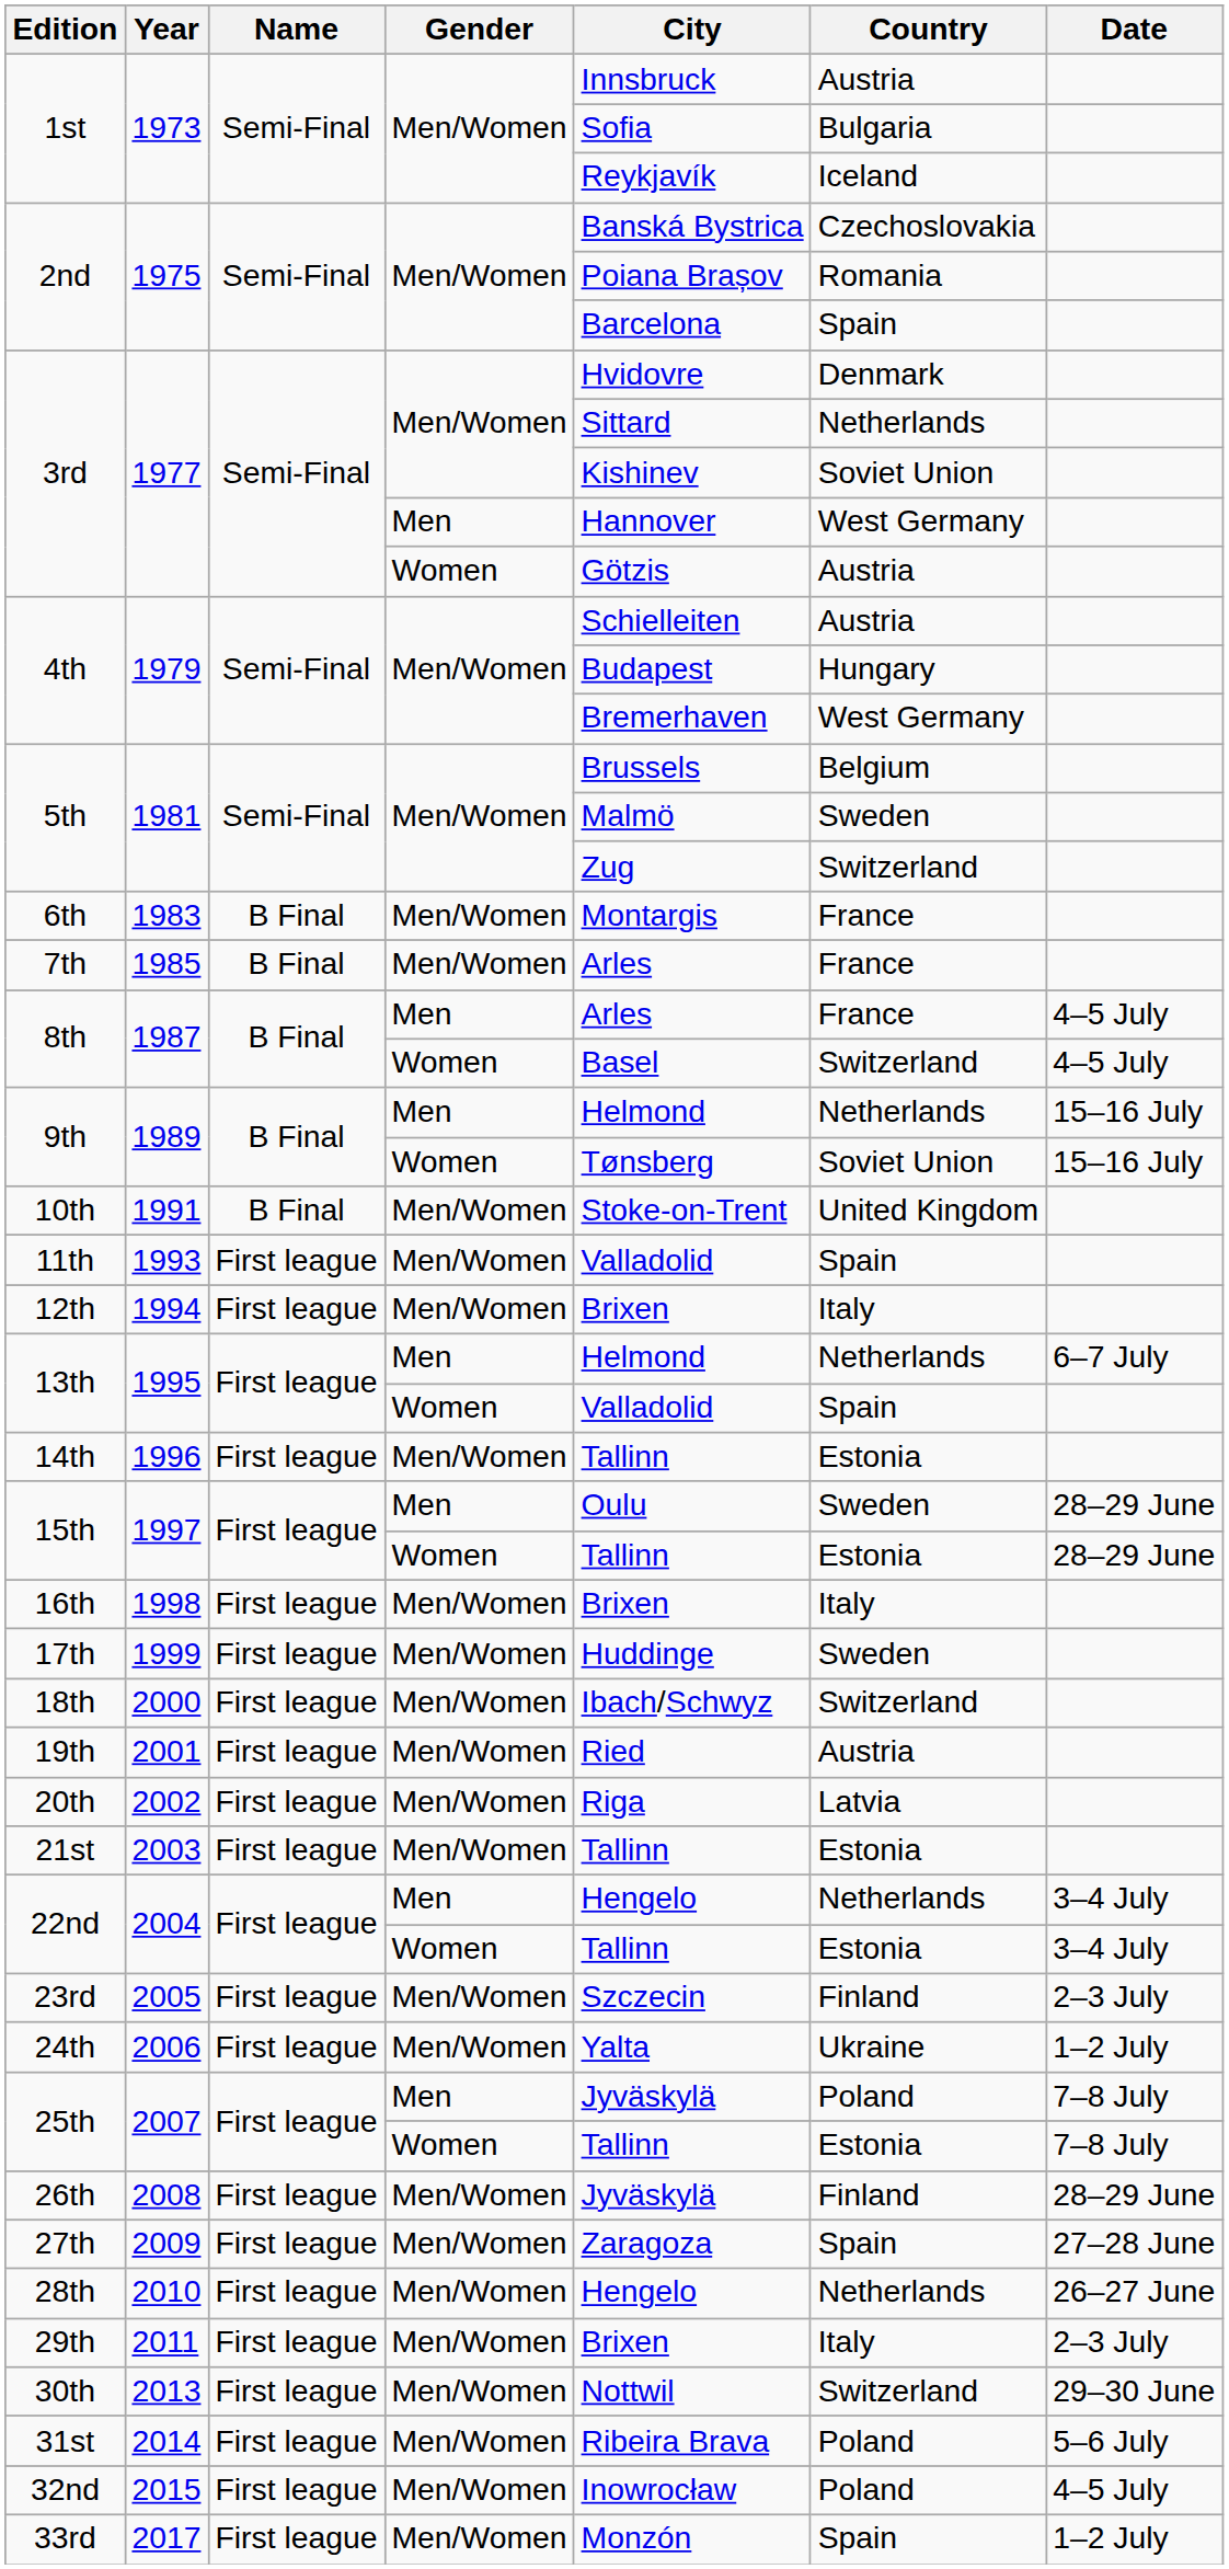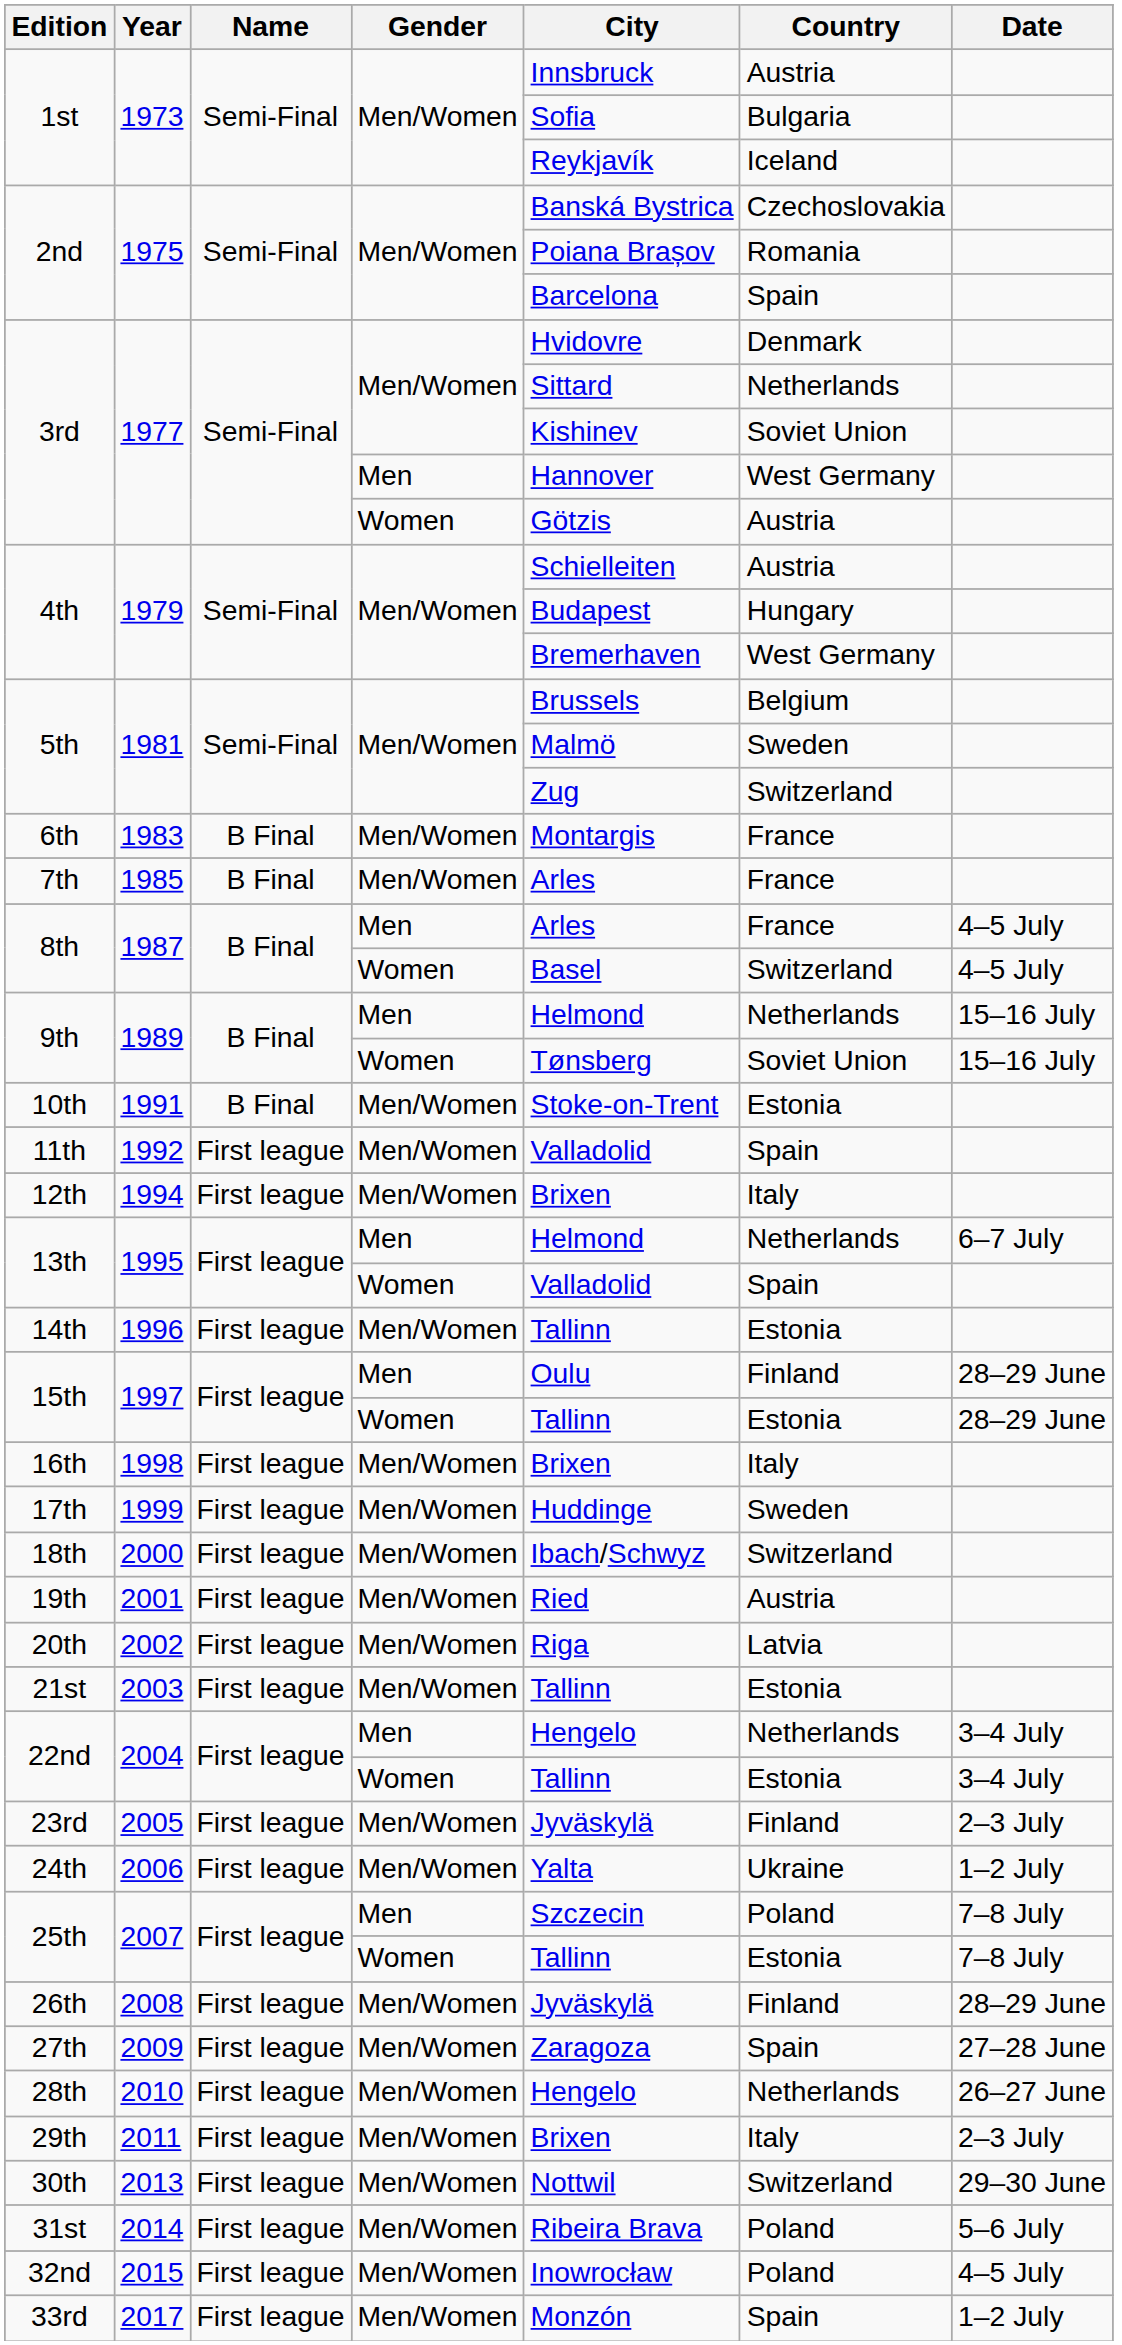 <table class=wikitable>
 <tr>
 <th>Edition</th>
 <th>Year</th>
 <th>Name</th>
 <th>Gender</th>
 <th>City</th>
 <th>Country</th>
 <th>Date</th>
 </tr>
 <tr>
 <td rowspan=3 align=center>1st</td>
 <td rowspan=3><a href='#'>1973</a></td>
 <td rowspan=3 align=center>Semi-Final</td>
 <td rowspan=3>Men/Women</td>
 <td><a href='#'>Innsbruck</a></td>
 <td>Austria</td>
 <td></td>
 </tr>
 <tr>
 <td><a href='#'>Sofia</a></td>
 <td>Bulgaria</td>
 <td></td>
 </tr>
 <tr>
 <td><a href='#'>Reykjavík</a></td>
 <td>Iceland</td>
 <td></td>
 </tr>
 <tr>
 <td rowspan=3 align=center>2nd</td>
 <td rowspan=3><a href='#'>1975</a></td>
 <td rowspan=3 align=center>Semi-Final</td>
 <td rowspan=3>Men/Women</td>
 <td><a href='#'>Banská Bystrica</a></td>
 <td>Czechoslovakia</td>
 <td></td>
 </tr>
 <tr>
 <td><a href='#'>Poiana Brașov</a></td>
 <td>Romania</td>
 <td></td>
 </tr>
 <tr>
 <td><a href='#'>Barcelona</a></td>
 <td>Spain</td>
 <td></td>
 </tr>
 <tr>
 <td rowspan=5 align=center>3rd</td>
 <td rowspan=5><a href='#'>1977</a></td>
 <td rowspan=5 align=center>Semi-Final</td>
 <td rowspan=3>Men/Women</td>
 <td><a href='#'>Hvidovre</a></td>
 <td>Denmark</td>
 <td></td>
 </tr>
 <tr>
 <td><a href='#'>Sittard</a></td>
 <td>Netherlands</td>
 <td></td>
 </tr>
 <tr>
 <td><a href='#'>Kishinev</a></td>
 <td>Soviet Union</td>
 <td></td>
 </tr>
 <tr>
 <td>Men</td>
 <td><a href='#'>Hannover</a></td>
 <td>West Germany</td>
 </tr>
 <tr>
 <td>Women</td>
 <td><a href='#'>Götzis</a></td>
 <td>Austria</td>
 <td></td>
 </tr>
 <tr>
 <td rowspan=3 align=center>4th</td>
 <td rowspan=3><a href='#'>1979</a></td>
 <td rowspan=3 align=center>Semi-Final</td>
 <td rowspan=3>Men/Women</td>
 <td><a href='#'>Schielleiten</a></td>
 <td>Austria</td>
 <td></td>
 </tr>
 <tr>
 <td><a href='#'>Budapest</a></td>
 <td>Hungary</td>
 <td></td>
 </tr>
 <tr>
 <td><a href='#'>Bremerhaven</a></td>
 <td>West Germany</td>
 <td></td>
 </tr>
 <tr>
 <td rowspan=3 align=center>5th</td>
 <td rowspan=3><a href='#'>1981</a></td>
 <td rowspan=3 align=center>Semi-Final</td>
 <td rowspan=3>Men/Women</td>
 <td><a href='#'>Brussels</a></td>
 <td>Belgium</td>
 <td></td>
 </tr>
 <tr>
 <td><a href='#'>Malmö</a></td>
 <td>Sweden</td>
 <td></td>
 </tr>
 <tr>
 <td><a href='#'>Zug</a></td>
 <td>Switzerland</td>
 <td></td>
 </tr>
 <tr>
 <td align=center>6th</td>
 <td><a href='#'>1983</a></td>
 <td align=center>B Final</td>
 <td>Men/Women</td>
 <td><a href='#'>Montargis</a></td>
 <td>France</td>
 <td></td>
 </tr>
 <tr>
 <td align=center>7th</td>
 <td><a href='#'>1985</a></td>
 <td align=center>B Final</td>
 <td>Men/Women</td>
 <td><a href='#'>Arles</a></td>
 <td>France</td>
 <td></td>
 </tr>
 <tr>
 <td rowspan=2 align=center>8th</td>
 <td rowspan=2><a href='#'>1987</a></td>
 <td rowspan=2 align=center>B Final</td>
 <td>Men</td>
 <td><a href='#'>Arles</a></td>
 <td>France</td>
 <td>4–5 July</td>
 </tr>
 <tr>
 <td>Women</td>
 <td><a href='#'>Basel</a></td>
 <td>Switzerland</td>
 <td>4–5 July</td>
 </tr>
 <tr>
 <td rowspan=2 align=center>9th</td>
 <td rowspan=2><a href='#'>1989</a></td>
 <td rowspan=2 align=center>B Final</td>
 <td>Men</td>
 <td><a href='#'>Helmond</a></td>
 <td>Netherlands</td>
 <td>15–16 July</td>
 </tr>
 <tr>
 <td>Women</td>
 <td><a href='#'>Tønsberg</a></td>
 <td>Soviet Union</td>
 <td>15–16 July</td>
 </tr>
 <tr>
 <td align=center>10th</td>
 <td><a href='#'>1991</a></td>
 <td align=center>B Final</td>
 <td>Men/Women</td>
 <td><a href='#'>Stoke-on-Trent</a></td>
-<td>United Kingdom</td>
+<td>Estonia</td>
 <td></td>
 </tr>
 <tr>
 <td align=center>11th</td>
-<td><a href='#'>1993</a></td>
+<td><a href='#'>1992</a></td>
 <td align=center>First league</td>
 <td>Men/Women</td>
 <td><a href='#'>Valladolid</a></td>
 <td>Spain</td>
 <td></td>
 </tr>
 <tr>
 <td align=center>12th</td>
 <td><a href='#'>1994</a></td>
 <td align=center>First league</td>
 <td>Men/Women</td>
 <td><a href='#'>Brixen</a></td>
 <td>Italy</td>
 <td></td>
 </tr>
 <tr>
 <td rowspan=2 align=center>13th</td>
 <td rowspan=2><a href='#'>1995</a></td>
 <td rowspan=2 align=center>First league</td>
 <td>Men</td>
 <td><a href='#'>Helmond</a></td>
 <td>Netherlands</td>
 <td>6–7 July</td>
 </tr>
 <tr>
 <td>Women</td>
 <td><a href='#'>Valladolid</a></td>
 <td>Spain</td>
 <td></td>
 </tr>
 <tr>
 <td align=center>14th</td>
 <td><a href='#'>1996</a></td>
 <td align=center>First league</td>
 <td>Men/Women</td>
 <td><a href='#'>Tallinn</a></td>
 <td>Estonia</td>
 <td></td>
 </tr>
 <tr>
 <td rowspan=2 align=center>15th</td>
 <td rowspan=2><a href='#'>1997</a></td>
 <td rowspan=2 align=center>First league</td>
 <td>Men</td>
 <td><a href='#'>Oulu</a></td>
-<td>Sweden</td>
+<td>Finland</td>
 <td>28–29 June</td>
 </tr>
 <tr>
 <td>Women</td>
 <td><a href='#'>Tallinn</a></td>
 <td>Estonia</td>
 <td>28–29 June</td>
 </tr>
 <tr>
 <td align=center>16th</td>
 <td><a href='#'>1998</a></td>
 <td align=center>First league</td>
 <td>Men/Women</td>
 <td><a href='#'>Brixen</a></td>
 <td>Italy</td>
 <td></td>
 </tr>
 <tr>
 <td align=center>17th</td>
 <td><a href='#'>1999</a></td>
 <td align=center>First league</td>
 <td>Men/Women</td>
 <td><a href='#'>Huddinge</a></td>
 <td>Sweden</td>
 <td></td>
 </tr>
 <tr>
 <td align=center>18th</td>
 <td><a href='#'>2000</a></td>
 <td align=center>First league</td>
 <td>Men/Women</td>
 <td><a href='#'>Ibach</a>/<a href='#'>Schwyz</a></td>
 <td>Switzerland</td>
 <td></td>
 </tr>
 <tr>
 <td align=center>19th</td>
 <td><a href='#'>2001</a></td>
 <td align=center>First league</td>
 <td>Men/Women</td>
 <td><a href='#'>Ried</a></td>
 <td>Austria</td>
 <td></td>
 </tr>
 <tr>
 <td align=center>20th</td>
 <td><a href='#'>2002</a></td>
 <td align=center>First league</td>
 <td>Men/Women</td>
 <td><a href='#'>Riga</a></td>
 <td>Latvia</td>
 <td></td>
 </tr>
 <tr>
 <td align=center>21st</td>
 <td><a href='#'>2003</a></td>
 <td align=center>First league</td>
 <td>Men/Women</td>
 <td><a href='#'>Tallinn</a></td>
 <td>Estonia</td>
 <td></td>
 </tr>
 <tr>
 <td rowspan=2 align=center>22nd</td>
 <td rowspan=2><a href='#'>2004</a></td>
 <td rowspan=2 align=center>First league</td>
 <td>Men</td>
 <td><a href='#'>Hengelo</a></td>
 <td>Netherlands</td>
 <td>3–4 July</td>
 </tr>
 <tr>
 <td>Women</td>
 <td><a href='#'>Tallinn</a></td>
 <td>Estonia</td>
 <td>3–4 July</td>
 </tr>
 <tr>
 <td align=center>23rd</td>
 <td><a href='#'>2005</a></td>
 <td align=center>First league</td>
 <td>Men/Women</td>
-<td><a href='#'>Szczecin</a></td>
+<td><a href='#'>Jyväskylä</a></td>
 <td>Finland</td>
 <td>2–3 July</td>
 </tr>
 <tr>
 <td align=center>24th</td>
 <td><a href='#'>2006</a></td>
 <td align=center>First league</td>
 <td>Men/Women</td>
 <td><a href='#'>Yalta</a></td>
 <td>Ukraine</td>
 <td>1–2 July</td>
 </tr>
 <tr>
 <td rowspan=2 align=center>25th</td>
 <td rowspan=2><a href='#'>2007</a></td>
 <td rowspan=2 align=center>First league</td>
 <td>Men</td>
-<td><a href='#'>Jyväskylä</a></td>
+<td><a href='#'>Szczecin</a></td>
 <td>Poland</td>
 <td>7–8 July</td>
 </tr>
 <tr>
 <td>Women</td>
 <td><a href='#'>Tallinn</a></td>
 <td>Estonia</td>
 <td>7–8 July</td>
 </tr>
 <tr>
 <td align=center>26th</td>
 <td><a href='#'>2008</a></td>
 <td align=center>First league</td>
 <td>Men/Women</td>
 <td><a href='#'>Jyväskylä</a></td>
 <td>Finland</td>
 <td>28–29 June</td>
 </tr>
 <tr>
 <td align=center>27th</td>
 <td><a href='#'>2009</a></td>
 <td align=center>First league</td>
 <td>Men/Women</td>
 <td><a href='#'>Zaragoza</a></td>
 <td>Spain</td>
 <td>27–28 June</td>
 </tr>
 <tr>
 <td align=center>28th</td>
 <td><a href='#'>2010</a></td>
 <td align=center>First league</td>
 <td>Men/Women</td>
 <td><a href='#'>Hengelo</a></td>
 <td>Netherlands</td>
 <td>26–27 June</td>
 </tr>
 <tr>
 <td align=center>29th</td>
 <td><a href='#'>2011</a></td>
 <td align=center>First league</td>
 <td>Men/Women</td>
 <td><a href='#'>Brixen</a></td>
 <td>Italy</td>
 <td>2–3 July</td>
 </tr>
 <tr>
 <td align=center>30th</td>
 <td><a href='#'>2013</a></td>
 <td align=center>First league</td>
 <td>Men/Women</td>
 <td><a href='#'>Nottwil</a></td>
 <td>Switzerland</td>
 <td>29–30 June</td>
 </tr>
 <tr>
 <td align=center>31st</td>
 <td><a href='#'>2014</a></td>
 <td align=center>First league</td>
 <td>Men/Women</td>
 <td><a href='#'>Ribeira Brava</a></td>
 <td>Poland</td>
 <td>5–6 July</td>
 </tr>
 <tr>
 <td align=center>32nd</td>
 <td><a href='#'>2015</a></td>
 <td align=center>First league</td>
 <td>Men/Women</td>
 <td><a href='#'>Inowrocław</a></td>
 <td>Poland</td>
 <td>4–5 July</td>
 </tr>
 <tr>
 <td align=center>33rd</td>
 <td><a href='#'>2017</a></td>
 <td align=center>First league</td>
 <td>Men/Women</td>
 <td><a href='#'>Monzón</a></td>
 <td>Spain</td>
 <td>1–2 July</td>
 </tr>
 </table>
